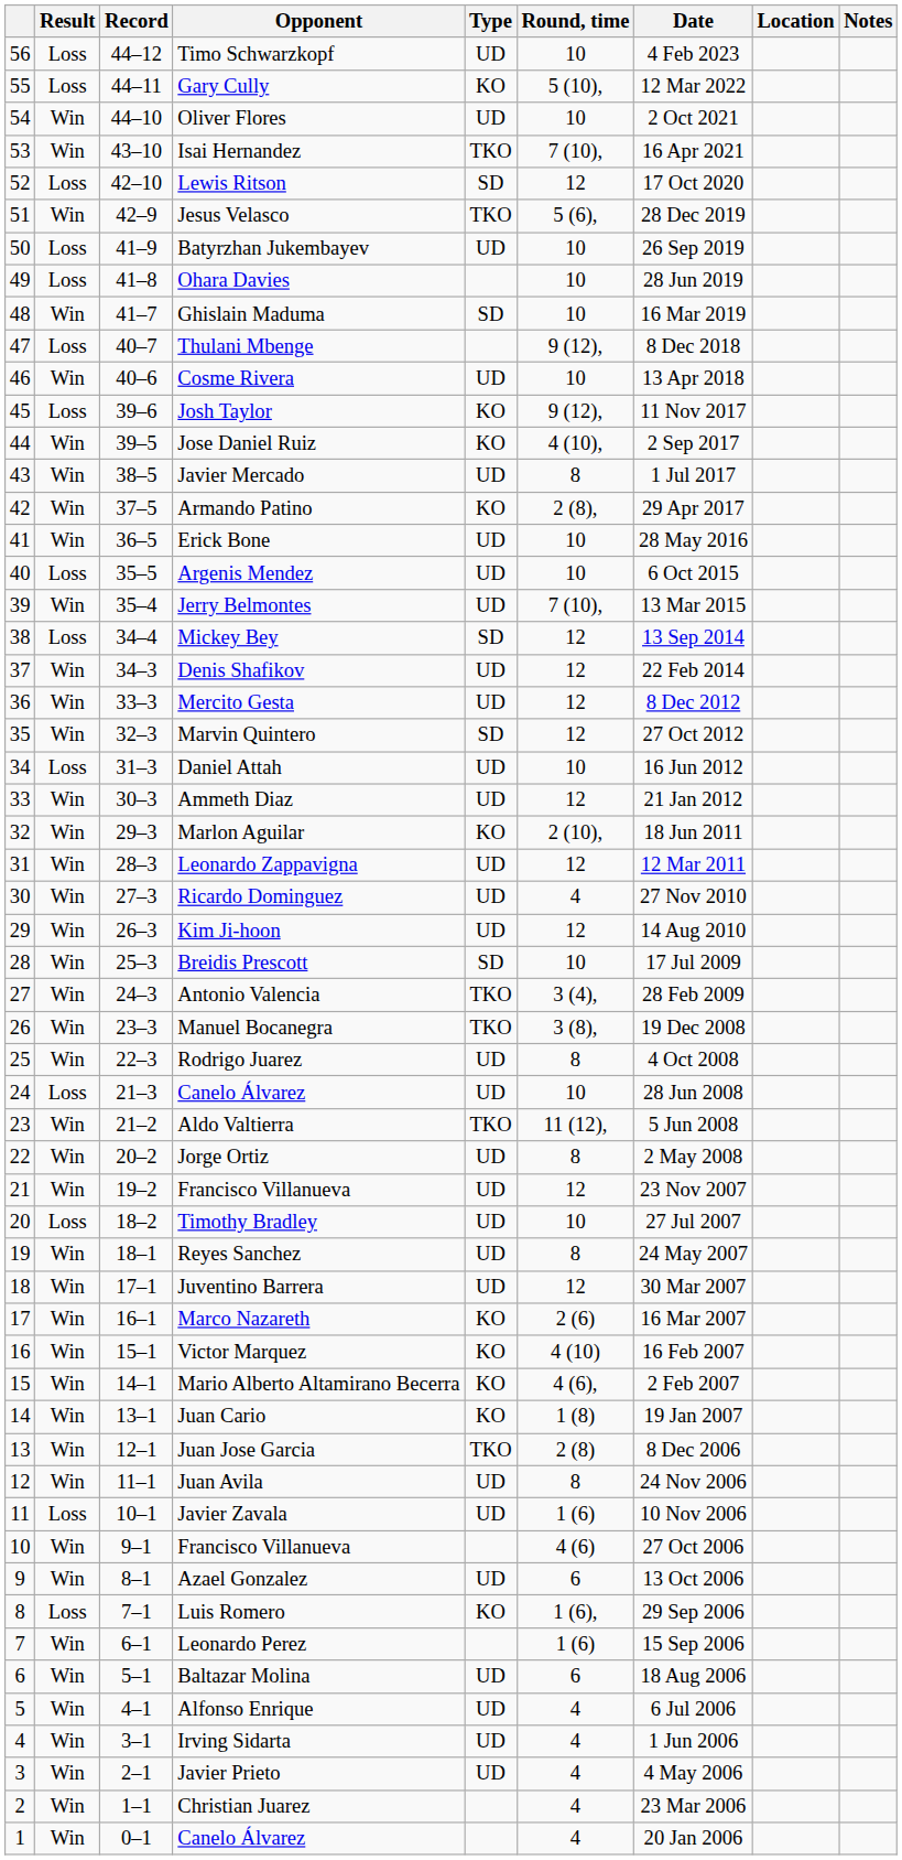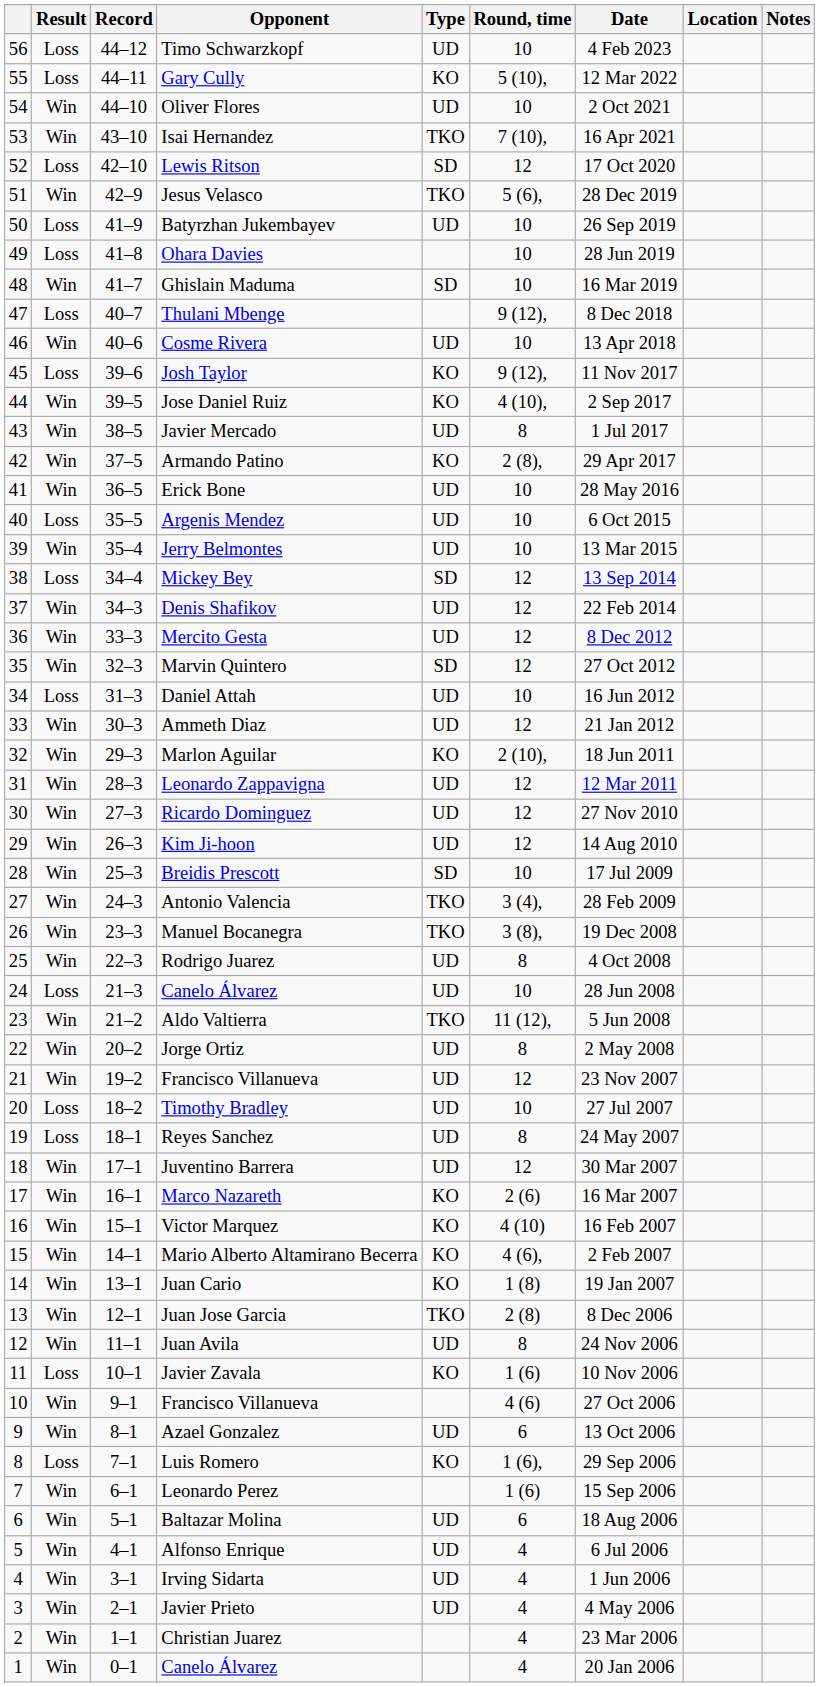 <table class="wikitable" style="text-align:center">
 <tr>
 <th></th>
 <th>Result</th>
 <th>Record</th>
 <th>Opponent</th>
 <th>Type</th>
 <th>Round, time</th>
 <th>Date</th>
 <th>Location</th>
 <th>Notes</th>
 </tr>
 <tr>
 <td>56</td>
 <td>Loss</td>
 <td>44–12</td>
 <td style="text-align:left;">Timo Schwarzkopf</td>
 <td>UD</td>
 <td>10</td>
 <td>4 Feb 2023</td>
 <td style="text-align:left;"></td>
 <td></td>
 </tr>
 <tr>
 <td>55</td>
 <td>Loss</td>
 <td>44–11</td>
 <td style="text-align:left;"><a href='#'>Gary Cully</a></td>
 <td>KO</td>
 <td>5 (10), </td>
 <td>12 Mar 2022</td>
 <td style="text-align:left;"></td>
 <td></td>
 </tr>
 <tr>
 <td>54</td>
 <td>Win</td>
 <td>44–10</td>
 <td style="text-align:left;">Oliver Flores</td>
 <td>UD</td>
 <td>10</td>
 <td>2 Oct 2021</td>
 <td style="text-align:left;"></td>
 <td style="text-align:left;"></td>
 </tr>
 <tr>
 <td>53</td>
 <td>Win</td>
 <td>43–10</td>
 <td style="text-align:left;">Isai Hernandez</td>
 <td>TKO</td>
 <td>7 (10), </td>
 <td>16 Apr 2021</td>
 <td style="text-align:left;"></td>
 <td></td>
 </tr>
 <tr>
 <td>52</td>
 <td>Loss</td>
 <td>42–10</td>
 <td style="text-align:left;"><a href='#'>Lewis Ritson</a></td>
 <td>SD</td>
 <td>12</td>
 <td>17 Oct 2020</td>
 <td style="text-align:left;"></td>
 <td style="text-align:left;"></td>
 </tr>
 <tr>
 <td>51</td>
 <td>Win</td>
 <td>42–9</td>
 <td style="text-align:left;">Jesus Velasco</td>
 <td>TKO</td>
 <td>5 (6), </td>
 <td>28 Dec 2019</td>
 <td style="text-align:left;"></td>
 <td></td>
 </tr>
 <tr>
 <td>50</td>
 <td>Loss</td>
 <td>41–9</td>
 <td style="text-align:left;">Batyrzhan Jukembayev</td>
 <td>UD</td>
 <td>10</td>
 <td>26 Sep 2019</td>
 <td style="text-align:left;"></td>
 <td style="text-align:left;"></td>
 </tr>
 <tr>
 <td>49</td>
 <td>Loss</td>
 <td>41–8</td>
 <td style="text-align:left;"><a href='#'>Ohara Davies</a></td>
 <td></td>
 <td>10</td>
 <td>28 Jun 2019</td>
 <td style="text-align:left;"></td>
 <td></td>
 </tr>
 <tr>
 <td>48</td>
 <td>Win</td>
 <td>41–7</td>
 <td style="text-align:left;">Ghislain Maduma</td>
 <td>SD</td>
 <td>10</td>
 <td>16 Mar 2019</td>
 <td style="text-align:left;"></td>
 <td></td>
 </tr>
 <tr>
 <td>47</td>
 <td>Loss</td>
 <td>40–7</td>
 <td style="text-align:left;"><a href='#'>Thulani Mbenge</a></td>
 <td></td>
 <td>9 (12), </td>
 <td>8 Dec 2018</td>
 <td style="text-align:left;"></td>
 <td></td>
 </tr>
 <tr>
 <td>46</td>
 <td>Win</td>
 <td>40–6</td>
 <td style="text-align:left;"><a href='#'>Cosme Rivera</a></td>
 <td>UD</td>
 <td>10</td>
 <td>13 Apr 2018</td>
 <td style="text-align:left;"></td>
 <td></td>
 </tr>
 <tr>
 <td>45</td>
 <td>Loss</td>
 <td>39–6</td>
 <td style="text-align:left;"><a href='#'>Josh Taylor</a></td>
 <td>KO</td>
 <td>9 (12), </td>
 <td>11 Nov 2017</td>
 <td style="text-align:left;"></td>
 <td style="text-align:left;"></td>
 </tr>
 <tr>
 <td>44</td>
 <td>Win</td>
 <td>39–5</td>
 <td style="text-align:left;">Jose Daniel Ruiz</td>
 <td>KO</td>
 <td>4 (10), </td>
 <td>2 Sep 2017</td>
 <td style="text-align:left;"></td>
 <td></td>
 </tr>
 <tr>
 <td>43</td>
 <td>Win</td>
 <td>38–5</td>
 <td style="text-align:left;">Javier Mercado</td>
 <td>UD</td>
 <td>8</td>
 <td>1 Jul 2017</td>
 <td style="text-align:left;"></td>
 <td></td>
 </tr>
 <tr>
 <td>42</td>
 <td>Win</td>
 <td>37–5</td>
 <td style="text-align:left;">Armando Patino</td>
 <td>KO</td>
 <td>2 (8), </td>
 <td>29 Apr 2017</td>
 <td style="text-align:left;"></td>
 <td></td>
 </tr>
 <tr>
 <td>41</td>
 <td>Win</td>
 <td>36–5</td>
 <td style="text-align:left;">Erick Bone</td>
 <td>UD</td>
 <td>10</td>
 <td>28 May 2016</td>
 <td style="text-align:left;"></td>
 <td></td>
 </tr>
 <tr>
 <td>40</td>
 <td>Loss</td>
 <td>35–5</td>
 <td style="text-align:left;"><a href='#'>Argenis Mendez</a></td>
 <td>UD</td>
 <td>10</td>
 <td>6 Oct 2015</td>
 <td style="text-align:left;"></td>
 <td></td>
 </tr>
 <tr>
 <td>39</td>
 <td>Win</td>
 <td>35–4</td>
 <td style="text-align:left;"><a href='#'>Jerry Belmontes</a></td>
 <td>UD</td>
-<td>7 (10), </td>
+<td>10</td>
 <td>13 Mar 2015</td>
 <td style="text-align:left;"></td>
 <td></td>
 </tr>
 <tr>
 <td>38</td>
 <td>Loss</td>
 <td>34–4</td>
 <td style="text-align:left;"><a href='#'>Mickey Bey</a></td>
 <td>SD</td>
 <td>12</td>
 <td><a href='#'>13 Sep 2014</a></td>
 <td style="text-align:left;"></td>
 <td style="text-align:left;"></td>
 </tr>
 <tr>
 <td>37</td>
 <td>Win</td>
 <td>34–3</td>
 <td style="text-align:left;"><a href='#'>Denis Shafikov</a></td>
 <td>UD</td>
 <td>12</td>
 <td>22 Feb 2014</td>
 <td style="text-align:left;"></td>
 <td style="text-align:left;"></td>
 </tr>
 <tr>
 <td>36</td>
 <td>Win</td>
 <td>33–3</td>
 <td style="text-align:left;"><a href='#'>Mercito Gesta</a></td>
 <td>UD</td>
 <td>12</td>
 <td><a href='#'>8 Dec 2012</a></td>
 <td style="text-align:left;"></td>
 <td style="text-align:left;"></td>
 </tr>
 <tr>
 <td>35</td>
 <td>Win</td>
 <td>32–3</td>
 <td style="text-align:left;">Marvin Quintero</td>
 <td>SD</td>
 <td>12</td>
 <td>27 Oct 2012</td>
 <td style="text-align:left;"></td>
 <td style="text-align:left;"></td>
 </tr>
 <tr>
 <td>34</td>
 <td>Loss</td>
 <td>31–3</td>
 <td style="text-align:left;">Daniel Attah</td>
 <td>UD</td>
 <td>10</td>
 <td>16 Jun 2012</td>
 <td style="text-align:left;"></td>
 <td></td>
 </tr>
 <tr>
 <td>33</td>
 <td>Win</td>
 <td>30–3</td>
 <td style="text-align:left;">Ammeth Diaz</td>
 <td>UD</td>
 <td>12</td>
 <td>21 Jan 2012</td>
 <td style="text-align:left;"></td>
 <td style="text-align:left;"></td>
 </tr>
 <tr>
 <td>32</td>
 <td>Win</td>
 <td>29–3</td>
 <td style="text-align:left;">Marlon Aguilar</td>
 <td>KO</td>
 <td>2 (10), </td>
 <td>18 Jun 2011</td>
 <td style="text-align:left;"></td>
 <td></td>
 </tr>
 <tr>
 <td>31</td>
 <td>Win</td>
 <td>28–3</td>
 <td style="text-align:left;"><a href='#'>Leonardo Zappavigna</a></td>
 <td>UD</td>
 <td>12</td>
 <td><a href='#'>12 Mar 2011</a></td>
 <td style="text-align:left;"></td>
 <td style="text-align:left;"></td>
 </tr>
 <tr>
 <td>30</td>
 <td>Win</td>
 <td>27–3</td>
 <td style="text-align:left;"><a href='#'>Ricardo Dominguez</a></td>
 <td>UD</td>
-<td>4</td>
+<td>12</td>
 <td>27 Nov 2010</td>
 <td style="text-align:left;"></td>
 <td style="text-align:left;"></td>
 </tr>
 <tr>
 <td>29</td>
 <td>Win</td>
 <td>26–3</td>
 <td style="text-align:left;"><a href='#'>Kim Ji-hoon</a></td>
 <td>UD</td>
 <td>12</td>
 <td>14 Aug 2010</td>
 <td style="text-align:left;"></td>
 <td style="text-align:left;"></td>
 </tr>
 <tr>
 <td>28</td>
 <td>Win</td>
 <td>25–3</td>
 <td style="text-align:left;"><a href='#'>Breidis Prescott</a></td>
 <td>SD</td>
 <td>10</td>
 <td>17 Jul 2009</td>
 <td style="text-align:left;"></td>
 <td></td>
 </tr>
 <tr>
 <td>27</td>
 <td>Win</td>
 <td>24–3</td>
 <td style="text-align:left;">Antonio Valencia</td>
 <td>TKO</td>
 <td>3 (4), </td>
 <td>28 Feb 2009</td>
 <td style="text-align:left;"></td>
 <td></td>
 </tr>
 <tr>
 <td>26</td>
 <td>Win</td>
 <td>23–3</td>
 <td style="text-align:left;">Manuel Bocanegra</td>
 <td>TKO</td>
 <td>3 (8), </td>
 <td>19 Dec 2008</td>
 <td style="text-align:left;"></td>
 <td></td>
 </tr>
 <tr>
 <td>25</td>
 <td>Win</td>
 <td>22–3</td>
 <td style="text-align:left;">Rodrigo Juarez</td>
 <td>UD</td>
 <td>8</td>
 <td>4 Oct 2008</td>
 <td style="text-align:left;"></td>
 <td></td>
 </tr>
 <tr>
 <td>24</td>
 <td>Loss</td>
 <td>21–3</td>
 <td style="text-align:left;"><a href='#'>Canelo Álvarez</a></td>
 <td>UD</td>
 <td>10</td>
 <td>28 Jun 2008</td>
 <td style="text-align:left;"></td>
 <td></td>
 </tr>
 <tr>
 <td>23</td>
 <td>Win</td>
 <td>21–2</td>
 <td style="text-align:left;">Aldo Valtierra</td>
 <td>TKO</td>
 <td>11 (12), </td>
 <td>5 Jun 2008</td>
 <td style="text-align:left;"></td>
 <td style="text-align:left;"></td>
 </tr>
 <tr>
 <td>22</td>
 <td>Win</td>
 <td>20–2</td>
 <td style="text-align:left;">Jorge Ortiz</td>
 <td>UD</td>
 <td>8</td>
 <td>2 May 2008</td>
 <td style="text-align:left;"></td>
 <td></td>
 </tr>
 <tr>
 <td>21</td>
 <td>Win</td>
 <td>19–2</td>
 <td style="text-align:left;">Francisco Villanueva</td>
 <td>UD</td>
 <td>12</td>
 <td>23 Nov 2007</td>
 <td style="text-align:left;"></td>
 <td style="text-align:left;"></td>
 </tr>
 <tr>
 <td>20</td>
 <td>Loss</td>
 <td>18–2</td>
 <td style="text-align:left;"><a href='#'>Timothy Bradley</a></td>
 <td>UD</td>
 <td>10</td>
 <td>27 Jul 2007</td>
 <td style="text-align:left;"></td>
 <td style="text-align:left;"></td>
 </tr>
 <tr>
 <td>19</td>
-<td>Win</td>
+<td>Loss</td>
 <td>18–1</td>
 <td style="text-align:left;">Reyes Sanchez</td>
 <td>UD</td>
 <td>8</td>
 <td>24 May 2007</td>
 <td style="text-align:left;"></td>
 <td></td>
 </tr>
 <tr>
 <td>18</td>
 <td>Win</td>
 <td>17–1</td>
 <td style="text-align:left;">Juventino Barrera</td>
 <td>UD</td>
 <td>12</td>
 <td>30 Mar 2007</td>
 <td style="text-align:left;"></td>
 <td style="text-align:left;"></td>
 </tr>
 <tr>
 <td>17</td>
 <td>Win</td>
 <td>16–1</td>
 <td style="text-align:left;"><a href='#'>Marco Nazareth</a></td>
 <td>KO</td>
 <td>2 (6)</td>
 <td>16 Mar 2007</td>
 <td style="text-align:left;"></td>
 <td></td>
 </tr>
 <tr>
 <td>16</td>
 <td>Win</td>
 <td>15–1</td>
 <td style="text-align:left;">Victor Marquez</td>
 <td>KO</td>
 <td>4 (10)</td>
 <td>16 Feb 2007</td>
 <td style="text-align:left;"></td>
 <td></td>
 </tr>
 <tr>
 <td>15</td>
 <td>Win</td>
 <td>14–1</td>
 <td style="text-align:left;">Mario Alberto Altamirano Becerra</td>
 <td>KO</td>
 <td>4 (6), </td>
 <td>2 Feb 2007</td>
 <td style="text-align:left;"></td>
 <td></td>
 </tr>
 <tr>
 <td>14</td>
 <td>Win</td>
 <td>13–1</td>
 <td style="text-align:left;">Juan Cario</td>
 <td>KO</td>
 <td>1 (8)</td>
 <td>19 Jan 2007</td>
 <td style="text-align:left;"></td>
 <td></td>
 </tr>
 <tr>
 <td>13</td>
 <td>Win</td>
 <td>12–1</td>
 <td style="text-align:left;">Juan Jose Garcia</td>
 <td>TKO</td>
 <td>2 (8)</td>
 <td>8 Dec 2006</td>
 <td style="text-align:left;"></td>
 <td></td>
 </tr>
 <tr>
 <td>12</td>
 <td>Win</td>
 <td>11–1</td>
 <td style="text-align:left;">Juan Avila</td>
 <td>UD</td>
 <td>8</td>
 <td>24 Nov 2006</td>
 <td style="text-align:left;"></td>
 <td></td>
 </tr>
 <tr>
 <td>11</td>
 <td>Loss</td>
 <td>10–1</td>
 <td style="text-align:left;">Javier Zavala</td>
-<td>UD</td>
+<td>KO</td>
 <td>1 (6)</td>
 <td>10 Nov 2006</td>
 <td style="text-align:left;"></td>
 <td></td>
 </tr>
 <tr>
 <td>10</td>
 <td>Win</td>
 <td>9–1</td>
 <td style="text-align:left;">Francisco Villanueva</td>
 <td></td>
 <td>4 (6)</td>
 <td>27 Oct 2006</td>
 <td style="text-align:left;"></td>
 <td></td>
 </tr>
 <tr>
 <td>9</td>
 <td>Win</td>
 <td>8–1</td>
 <td style="text-align:left;">Azael Gonzalez</td>
 <td>UD</td>
 <td>6</td>
 <td>13 Oct 2006</td>
 <td style="text-align:left;"></td>
 <td></td>
 </tr>
 <tr>
 <td>8</td>
 <td>Loss</td>
 <td>7–1</td>
 <td style="text-align:left;">Luis Romero</td>
 <td>KO</td>
 <td>1 (6), </td>
 <td>29 Sep 2006</td>
 <td style="text-align:left;"></td>
 <td></td>
 </tr>
 <tr>
 <td>7</td>
 <td>Win</td>
 <td>6–1</td>
 <td style="text-align:left;">Leonardo Perez</td>
 <td></td>
 <td>1 (6)</td>
 <td>15 Sep 2006</td>
 <td style="text-align:left;"></td>
 <td></td>
 </tr>
 <tr>
 <td>6</td>
 <td>Win</td>
 <td>5–1</td>
 <td style="text-align:left;">Baltazar Molina</td>
 <td>UD</td>
 <td>6</td>
 <td>18 Aug 2006</td>
 <td style="text-align:left;"></td>
 <td></td>
 </tr>
 <tr>
 <td>5</td>
 <td>Win</td>
 <td>4–1</td>
 <td style="text-align:left;">Alfonso Enrique</td>
 <td>UD</td>
 <td>4</td>
 <td>6 Jul 2006</td>
 <td style="text-align:left;"></td>
 <td></td>
 </tr>
 <tr>
 <td>4</td>
 <td>Win</td>
 <td>3–1</td>
 <td style="text-align:left;">Irving Sidarta</td>
 <td>UD</td>
 <td>4</td>
 <td>1 Jun 2006</td>
 <td style="text-align:left;"></td>
 <td></td>
 </tr>
 <tr>
 <td>3</td>
 <td>Win</td>
 <td>2–1</td>
 <td style="text-align:left;">Javier Prieto</td>
 <td>UD</td>
 <td>4</td>
 <td>4 May 2006</td>
 <td style="text-align:left;"></td>
 <td></td>
 </tr>
 <tr>
 <td>2</td>
 <td>Win</td>
 <td>1–1</td>
 <td style="text-align:left;">Christian Juarez</td>
 <td></td>
 <td>4</td>
 <td>23 Mar 2006</td>
 <td style="text-align:left;"></td>
 <td></td>
 </tr>
 <tr>
 <td>1</td>
 <td>Win</td>
 <td>0–1</td>
 <td style="text-align:left;"><a href='#'>Canelo Álvarez</a></td>
 <td></td>
 <td>4</td>
 <td>20 Jan 2006</td>
 <td style="text-align:left;"></td>
 <td></td>
 </tr>
 </table>
